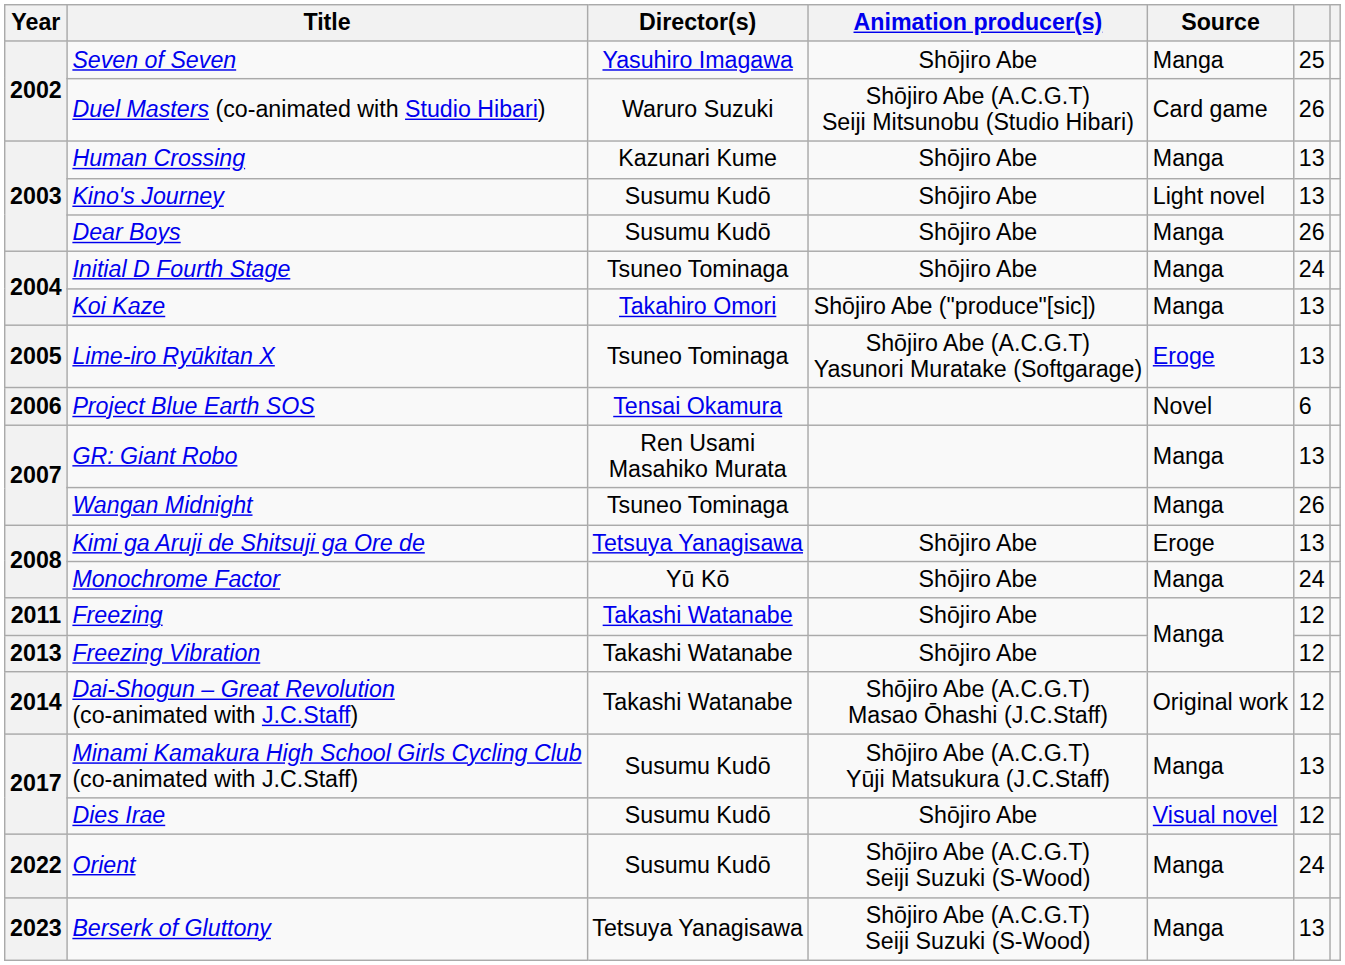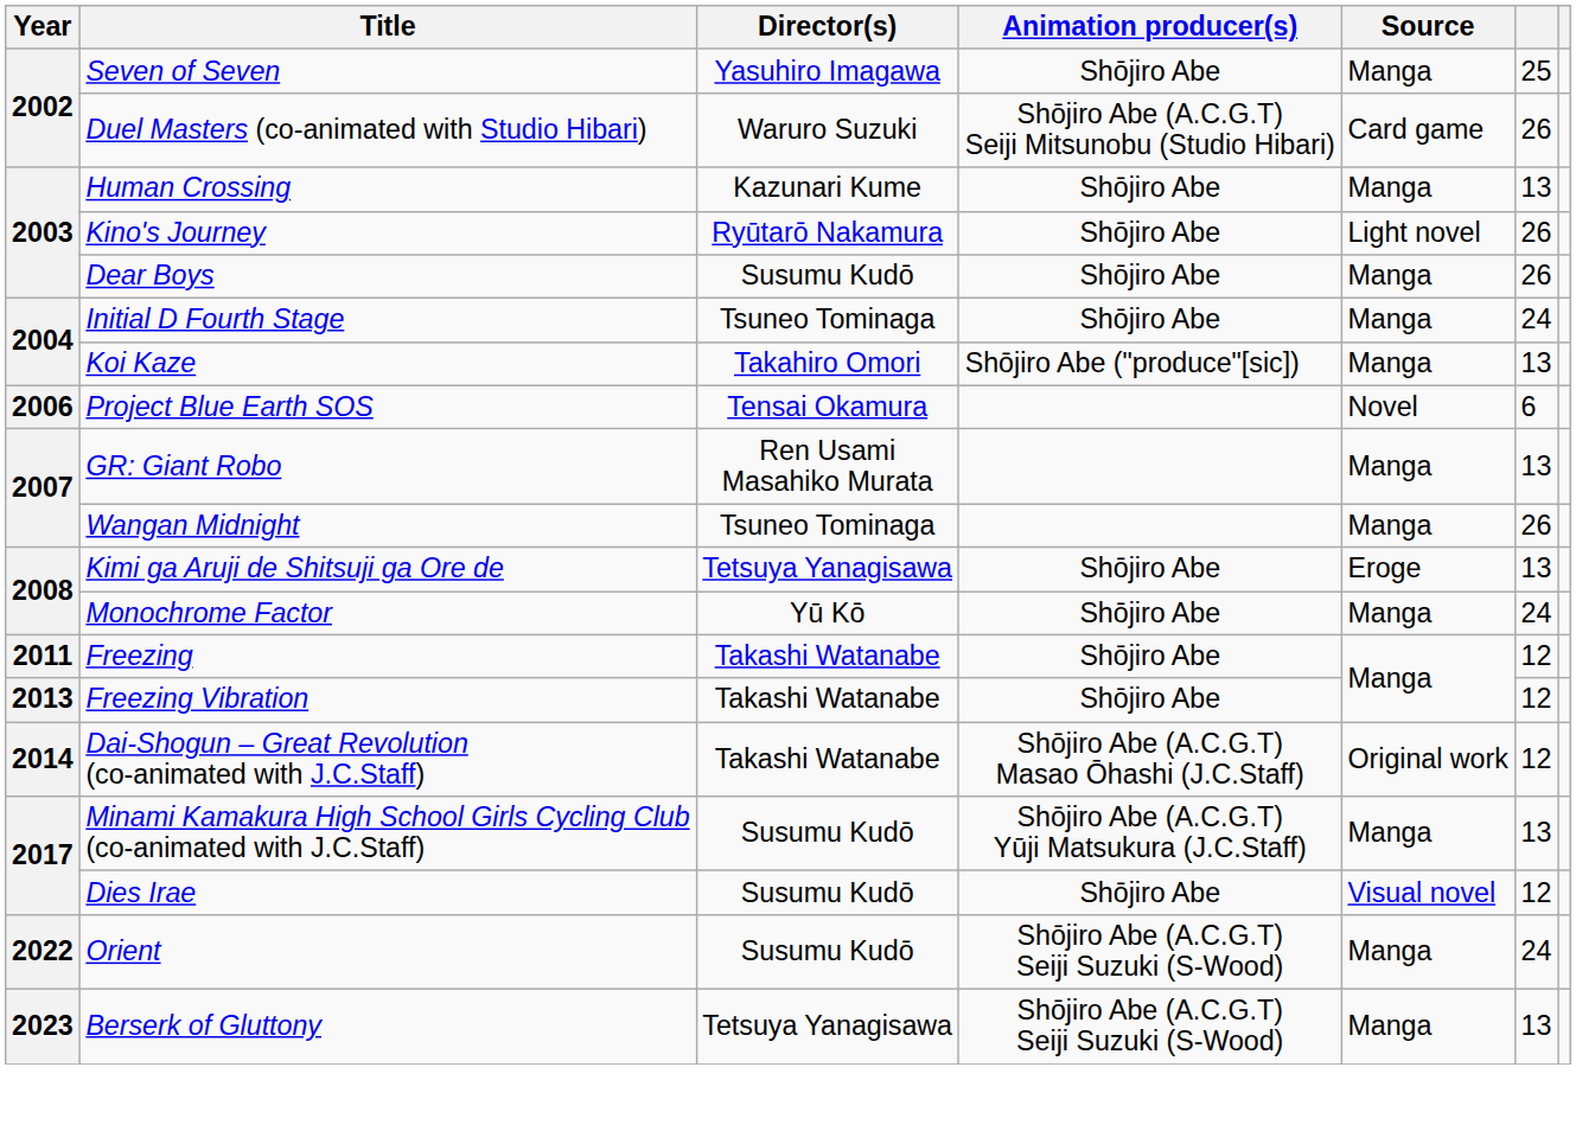 <table class="wikitable sortable plainrowheaders">
 <tr>
 <th scope="col" class="unsortable" width=10>Year</th>
 <th scope="col">Title</th>
 <th scope="col">Director(s)</th>
 <th scope="col"><a href='#'>Animation producer(s)</a></th>
 <th scope="col">Source</th>
 <th scope="col"></th>
 <th scope="col" class="unsortable"></th>
 </tr>
 <tr>
 <th scope="row" rowspan="2">2002</th>
 <td><em><a href='#'>Seven of Seven</a></em></td>
 <td style=text-align:center><a href='#'>Yasuhiro Imagawa</a></td>
 <td style=text-align:center>Shōjiro Abe</td>
 <td>Manga</td>
 <td>25</td>
 <td></td>
 </tr>
 <tr>
 <td><em><a href='#'>Duel Masters</a></em> (co-animated with <a href='#'>Studio Hibari</a>)</td>
 <td style=text-align:center>Waruro Suzuki</td>
 <td style=text-align:center>Shōjiro Abe (A.C.G.T)<br>Seiji Mitsunobu (Studio Hibari)</td>
 <td>Card game</td>
 <td>26</td>
 <td></td>
 </tr>
 <tr>
 <th scope="row" rowspan="3">2003</th>
 <td><em><a href='#'>Human Crossing</a></em></td>
 <td style=text-align:center>Kazunari Kume</td>
 <td style=text-align:center>Shōjiro Abe</td>
 <td>Manga</td>
 <td>13</td>
 <td></td>
 </tr>
 <tr>
 <td><em><a href='#'>Kino's Journey</a></em></td>
-<td style=text-align:center>Susumu Kudō</td>
+<td style=text-align:center><a href='#'>Ryūtarō Nakamura</a></td>
 <td style=text-align:center>Shōjiro Abe</td>
 <td>Light novel</td>
-<td>13</td>
+<td>26</td>
 <td></td>
 </tr>
 <tr>
 <td><em><a href='#'>Dear Boys</a></em></td>
 <td style=text-align:center>Susumu Kudō</td>
 <td style=text-align:center>Shōjiro Abe</td>
 <td>Manga</td>
 <td>26</td>
 <td></td>
 </tr>
 <tr>
 <th scope="row" rowspan="2">2004</th>
 <td><em><a href='#'>Initial D Fourth Stage</a></em></td>
 <td style=text-align:center>Tsuneo Tominaga</td>
 <td style=text-align:center>Shōjiro Abe</td>
 <td>Manga</td>
 <td>24</td>
 <td></td>
 </tr>
 <tr>
 <td><em><a href='#'>Koi Kaze</a></em></td>
 <td style=text-align:center><a href='#'>Takahiro Omori</a></td>
 <td>Shōjiro Abe ("produce"[sic])</td>
 <td>Manga</td>
-<td>13</td>
-<td></td>
-</tr>
-<tr>
-<th scope="row">2005</th>
-<td><em><a href='#'>Lime-iro Ryūkitan X</a></em></td>
-<td style=text-align:center>Tsuneo Tominaga</td>
-<td style=text-align:center>Shōjiro Abe (A.C.G.T)<br>Yasunori Muratake (Softgarage)</td>
-<td><a href='#'>Eroge</a></td>
 <td>13</td>
 <td></td>
 </tr>
 <tr>
 <th scope="row">2006</th>
 <td><em><a href='#'>Project Blue Earth SOS</a></em></td>
 <td style=text-align:center><a href='#'>Tensai Okamura</a></td>
 <td></td>
 <td>Novel</td>
 <td>6</td>
 <td></td>
 </tr>
 <tr>
 <th scope="row" rowspan="2">2007</th>
 <td><em><a href='#'>GR: Giant Robo</a></em></td>
 <td style=text-align:center>Ren Usami<br>Masahiko Murata</td>
 <td></td>
 <td>Manga</td>
 <td>13</td>
 <td></td>
 </tr>
 <tr>
 <td><em><a href='#'>Wangan Midnight</a></em></td>
 <td style=text-align:center>Tsuneo Tominaga</td>
 <td></td>
 <td>Manga</td>
 <td>26</td>
 <td></td>
 </tr>
 <tr>
 <th scope="row" rowspan="2">2008</th>
 <td><em><a href='#'>Kimi ga Aruji de Shitsuji ga Ore de</a></em></td>
 <td style=text-align:center><a href='#'>Tetsuya Yanagisawa</a></td>
 <td style=text-align:center>Shōjiro Abe</td>
 <td>Eroge</td>
 <td>13</td>
 <td></td>
 </tr>
 <tr>
 <td><em><a href='#'>Monochrome Factor</a></em></td>
 <td style=text-align:center>Yū Kō</td>
 <td style=text-align:center>Shōjiro Abe</td>
 <td>Manga</td>
 <td>24</td>
 <td></td>
 </tr>
 <tr>
 <th scope="row">2011</th>
 <td><em><a href='#'>Freezing</a></em></td>
 <td style=text-align:center><a href='#'>Takashi Watanabe</a></td>
 <td style=text-align:center>Shōjiro Abe</td>
 <td rowspan="2">Manga</td>
 <td>12</td>
 <td></td>
 </tr>
 <tr>
 <th scope="row">2013</th>
 <td><em><a href='#'>Freezing Vibration</a></em></td>
 <td style=text-align:center>Takashi Watanabe</td>
 <td style=text-align:center>Shōjiro Abe</td>
 <td>12</td>
 <td></td>
 </tr>
 <tr>
 <th scope="row">2014</th>
 <td><em><a href='#'>Dai-Shogun – Great Revolution</a></em><br>(co-animated with <a href='#'>J.C.Staff</a>)</td>
 <td style=text-align:center>Takashi Watanabe</td>
 <td style=text-align:center>Shōjiro Abe (A.C.G.T)<br>Masao Ōhashi (J.C.Staff)</td>
 <td>Original work</td>
 <td>12</td>
 <td></td>
 </tr>
 <tr>
 <th scope="row" rowspan="2">2017</th>
 <td><em><a href='#'>Minami Kamakura High School Girls Cycling Club</a></em><br>(co-animated with J.C.Staff)</td>
 <td style=text-align:center>Susumu Kudō</td>
 <td style=text-align:center>Shōjiro Abe (A.C.G.T)<br>Yūji Matsukura (J.C.Staff)</td>
 <td>Manga</td>
 <td>13</td>
 <td></td>
 </tr>
 <tr>
 <td><em><a href='#'>Dies Irae</a></em></td>
 <td style=text-align:center>Susumu Kudō</td>
 <td style=text-align:center>Shōjiro Abe</td>
 <td><a href='#'>Visual novel</a></td>
 <td>12</td>
 <td></td>
 </tr>
 <tr>
 <th scope="row">2022</th>
 <td><em><a href='#'>Orient</a></em></td>
 <td style=text-align:center>Susumu Kudō</td>
 <td style=text-align:center>Shōjiro Abe (A.C.G.T)<br>Seiji Suzuki (S-Wood)</td>
 <td>Manga</td>
 <td>24</td>
 <td></td>
 </tr>
 <tr>
 <th scope="row">2023</th>
 <td><em><a href='#'>Berserk of Gluttony</a></em></td>
 <td style=text-align:center>Tetsuya Yanagisawa</td>
 <td style=text-align:center>Shōjiro Abe (A.C.G.T)<br>Seiji Suzuki (S-Wood)</td>
 <td>Manga</td>
 <td>13</td>
 <td></td>
 </tr>
 </table>
